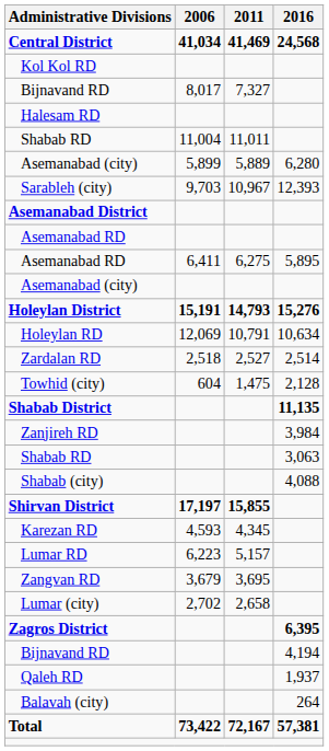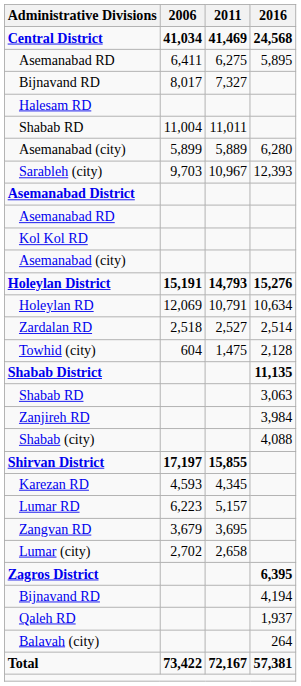 <table class="wikitable">
 <tr>
 <th>Administrative Divisions</th>
 <th>2006</th>
 <th>2011</th>
 <th>2016</th>
 </tr>
 <tr>
 <td><strong><a href='#'>Central District</a></strong></td>
 <td style="text-align: right;"><strong>41,034</strong></td>
 <td style="text-align: right;"><strong>41,469</strong></td>
 <td style="text-align: right;"><strong>24,568</strong></td>
 </tr>
 <tr>
-<td style="padding-left: 1em;"><a href='#'>Kol Kol RD</a></td>
-<td style="text-align: right;"></td>
-<td style="text-align: right;"></td>
-<td style="text-align: right;"></td>
+<td style="padding-left: 1em;">Asemanabad RD</td>
+<td style="text-align: right;">6,411</td>
+<td style="text-align: right;">6,275</td>
+<td style="text-align: right;">5,895</td>
 </tr>
 <tr>
 <td style="padding-left: 1em;">Bijnavand RD</td>
 <td style="text-align: right;">8,017</td>
 <td style="text-align: right;">7,327</td>
 <td style="text-align: right;"></td>
 </tr>
 <tr>
 <td style="padding-left: 1em;"><a href='#'>Halesam RD</a></td>
 <td style="text-align: right;"></td>
 <td style="text-align: right;"></td>
 <td style="text-align: right;"></td>
 </tr>
 <tr>
 <td style="padding-left: 1em;">Shabab RD</td>
 <td style="text-align: right;">11,004</td>
 <td style="text-align: right;">11,011</td>
 <td style="text-align: right;"></td>
 </tr>
 <tr>
 <td style="padding-left: 1em;">Asemanabad (city)</td>
 <td style="text-align: right;">5,899</td>
 <td style="text-align: right;">5,889</td>
 <td style="text-align: right;">6,280</td>
 </tr>
 <tr>
 <td style="padding-left: 1em;"><a href='#'>Sarableh</a> (city)</td>
 <td style="text-align: right;">9,703</td>
 <td style="text-align: right;">10,967</td>
 <td style="text-align: right;">12,393</td>
 </tr>
 <tr>
 <td><strong><a href='#'>Asemanabad District</a></strong></td>
 <td style="text-align: right;"></td>
 <td style="text-align: right;"></td>
 <td style="text-align: right;"></td>
 </tr>
 <tr>
 <td style="padding-left: 1em;"><a href='#'>Asemanabad RD</a></td>
 <td style="text-align: right;"></td>
 <td style="text-align: right;"></td>
 <td style="text-align: right;"></td>
 </tr>
 <tr>
-<td style="padding-left: 1em;">Asemanabad RD</td>
-<td style="text-align: right;">6,411</td>
-<td style="text-align: right;">6,275</td>
-<td style="text-align: right;">5,895</td>
+<td style="padding-left: 1em;"><a href='#'>Kol Kol RD</a></td>
+<td style="text-align: right;"></td>
+<td style="text-align: right;"></td>
+<td style="text-align: right;"></td>
 </tr>
 <tr>
 <td style="padding-left: 1em;"><a href='#'>Asemanabad</a> (city)</td>
 <td style="text-align: right;"></td>
 <td style="text-align: right;"></td>
 <td style="text-align: right;"></td>
 </tr>
 <tr>
 <td><strong><a href='#'>Holeylan District</a></strong></td>
 <td style="text-align: right;"><strong>15,191</strong></td>
 <td style="text-align: right;"><strong>14,793</strong></td>
 <td style="text-align: right;"><strong>15,276</strong></td>
 </tr>
 <tr>
 <td style="padding-left: 1em;"><a href='#'>Holeylan RD</a></td>
 <td style="text-align: right;">12,069</td>
 <td style="text-align: right;">10,791</td>
 <td style="text-align: right;">10,634</td>
 </tr>
 <tr>
 <td style="padding-left: 1em;"><a href='#'>Zardalan RD</a></td>
 <td style="text-align: right;">2,518</td>
 <td style="text-align: right;">2,527</td>
 <td style="text-align: right;">2,514</td>
 </tr>
 <tr>
 <td style="padding-left: 1em;"><a href='#'>Towhid</a> (city)</td>
 <td style="text-align: right;">604</td>
 <td style="text-align: right;">1,475</td>
 <td style="text-align: right;">2,128</td>
 </tr>
 <tr>
 <td><strong><a href='#'>Shabab District</a></strong></td>
 <td style="text-align: right;"></td>
 <td style="text-align: right;"></td>
 <td style="text-align: right;"><strong>11,135</strong></td>
 </tr>
 <tr>
+<td style="padding-left: 1em;"><a href='#'>Shabab RD</a></td>
+<td style="text-align: right;"></td>
+<td style="text-align: right;"></td>
+<td style="text-align: right;">3,063</td>
+</tr>
+<tr>
 <td style="padding-left: 1em;"><a href='#'>Zanjireh RD</a></td>
 <td style="text-align: right;"></td>
 <td style="text-align: right;"></td>
 <td style="text-align: right;">3,984</td>
-</tr>
-<tr>
-<td style="padding-left: 1em;"><a href='#'>Shabab RD</a></td>
-<td style="text-align: right;"></td>
-<td style="text-align: right;"></td>
-<td style="text-align: right;">3,063</td>
 </tr>
 <tr>
 <td style="padding-left: 1em;"><a href='#'>Shabab</a> (city)</td>
 <td style="text-align: right;"></td>
 <td style="text-align: right;"></td>
 <td style="text-align: right;">4,088</td>
 </tr>
 <tr>
 <td><strong><a href='#'>Shirvan District</a></strong></td>
 <td style="text-align: right;"><strong>17,197</strong></td>
 <td style="text-align: right;"><strong>15,855</strong></td>
 <td style="text-align: right;"></td>
 </tr>
 <tr>
 <td style="padding-left: 1em;"><a href='#'>Karezan RD</a></td>
 <td style="text-align: right;">4,593</td>
 <td style="text-align: right;">4,345</td>
 <td style="text-align: right;"></td>
 </tr>
 <tr>
 <td style="padding-left: 1em;"><a href='#'>Lumar RD</a></td>
 <td style="text-align: right;">6,223</td>
 <td style="text-align: right;">5,157</td>
 <td style="text-align: right;"></td>
 </tr>
 <tr>
 <td style="padding-left: 1em;"><a href='#'>Zangvan RD</a></td>
 <td style="text-align: right;">3,679</td>
 <td style="text-align: right;">3,695</td>
 <td style="text-align: right;"></td>
 </tr>
 <tr>
 <td style="padding-left: 1em;"><a href='#'>Lumar</a> (city)</td>
 <td style="text-align: right;">2,702</td>
 <td style="text-align: right;">2,658</td>
 <td style="text-align: right;"></td>
 </tr>
 <tr>
 <td><strong><a href='#'>Zagros District</a></strong></td>
 <td style="text-align: right;"></td>
 <td style="text-align: right;"></td>
 <td style="text-align: right;"><strong>6,395</strong></td>
 </tr>
 <tr>
 <td style="padding-left: 1em;"><a href='#'>Bijnavand RD</a></td>
 <td style="text-align: right;"></td>
 <td style="text-align: right;"></td>
 <td style="text-align: right;">4,194</td>
 </tr>
 <tr>
 <td style="padding-left: 1em;"><a href='#'>Qaleh RD</a></td>
 <td style="text-align: right;"></td>
 <td style="text-align: right;"></td>
 <td style="text-align: right;">1,937</td>
 </tr>
 <tr>
 <td style="padding-left: 1em;"><a href='#'>Balavah</a> (city)</td>
 <td style="text-align: right;"></td>
 <td style="text-align: right;"></td>
 <td style="text-align: right;">264</td>
 </tr>
 <tr>
 <td><strong>Total</strong></td>
 <td style="text-align: right;"><strong>73,422</strong></td>
 <td style="text-align: right;"><strong>72,167</strong></td>
 <td style="text-align: right;"><strong>57,381</strong></td>
 </tr>
 <tr>
 <td colspan=4></td>
 </tr>
 </table>
